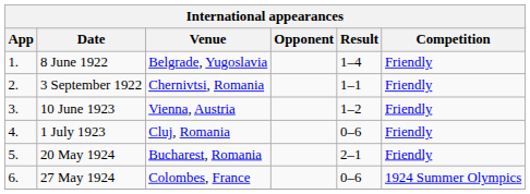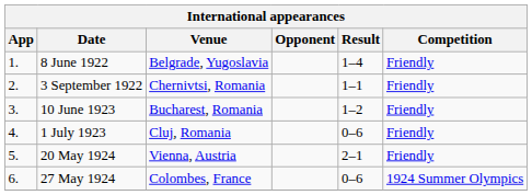 <table class="wikitable" style="font-size:90%">
 <tr>
 <th colspan="7"><strong>International appearances</strong></th>
 </tr>
 <tr>
 <th>App</th>
 <th>Date</th>
 <th>Venue</th>
 <th>Opponent</th>
 <th>Result</th>
 <th>Competition</th>
 </tr>
 <tr>
 <td>1.</td>
 <td>8 June 1922</td>
 <td><a href='#'>Belgrade</a>, <a href='#'>Yugoslavia</a></td>
 <td></td>
 <td>1–4</td>
 <td><a href='#'>Friendly</a></td>
 </tr>
 <tr>
 <td>2.</td>
 <td>3 September 1922</td>
 <td><a href='#'>Chernivtsi</a>, <a href='#'>Romania</a></td>
 <td></td>
 <td>1–1</td>
 <td><a href='#'>Friendly</a></td>
 </tr>
 <tr>
 <td>3.</td>
 <td>10 June 1923</td>
-<td><a href='#'>Vienna</a>, <a href='#'>Austria</a></td>
+<td><a href='#'>Bucharest</a>, <a href='#'>Romania</a></td>
 <td></td>
 <td>1–2</td>
 <td><a href='#'>Friendly</a></td>
 </tr>
 <tr>
 <td>4.</td>
 <td>1 July 1923</td>
 <td><a href='#'>Cluj</a>, <a href='#'>Romania</a></td>
 <td></td>
 <td>0–6</td>
 <td><a href='#'>Friendly</a></td>
 </tr>
 <tr>
 <td>5.</td>
 <td>20 May 1924</td>
-<td><a href='#'>Bucharest</a>, <a href='#'>Romania</a></td>
+<td><a href='#'>Vienna</a>, <a href='#'>Austria</a></td>
 <td></td>
 <td>2–1</td>
 <td><a href='#'>Friendly</a></td>
 </tr>
 <tr>
 <td>6.</td>
 <td>27 May 1924</td>
 <td><a href='#'>Colombes</a>, <a href='#'>France</a></td>
 <td></td>
 <td>0–6</td>
 <td><a href='#'>1924 Summer Olympics</a></td>
 </tr>
 <tr>
 </tr>
 </table>
